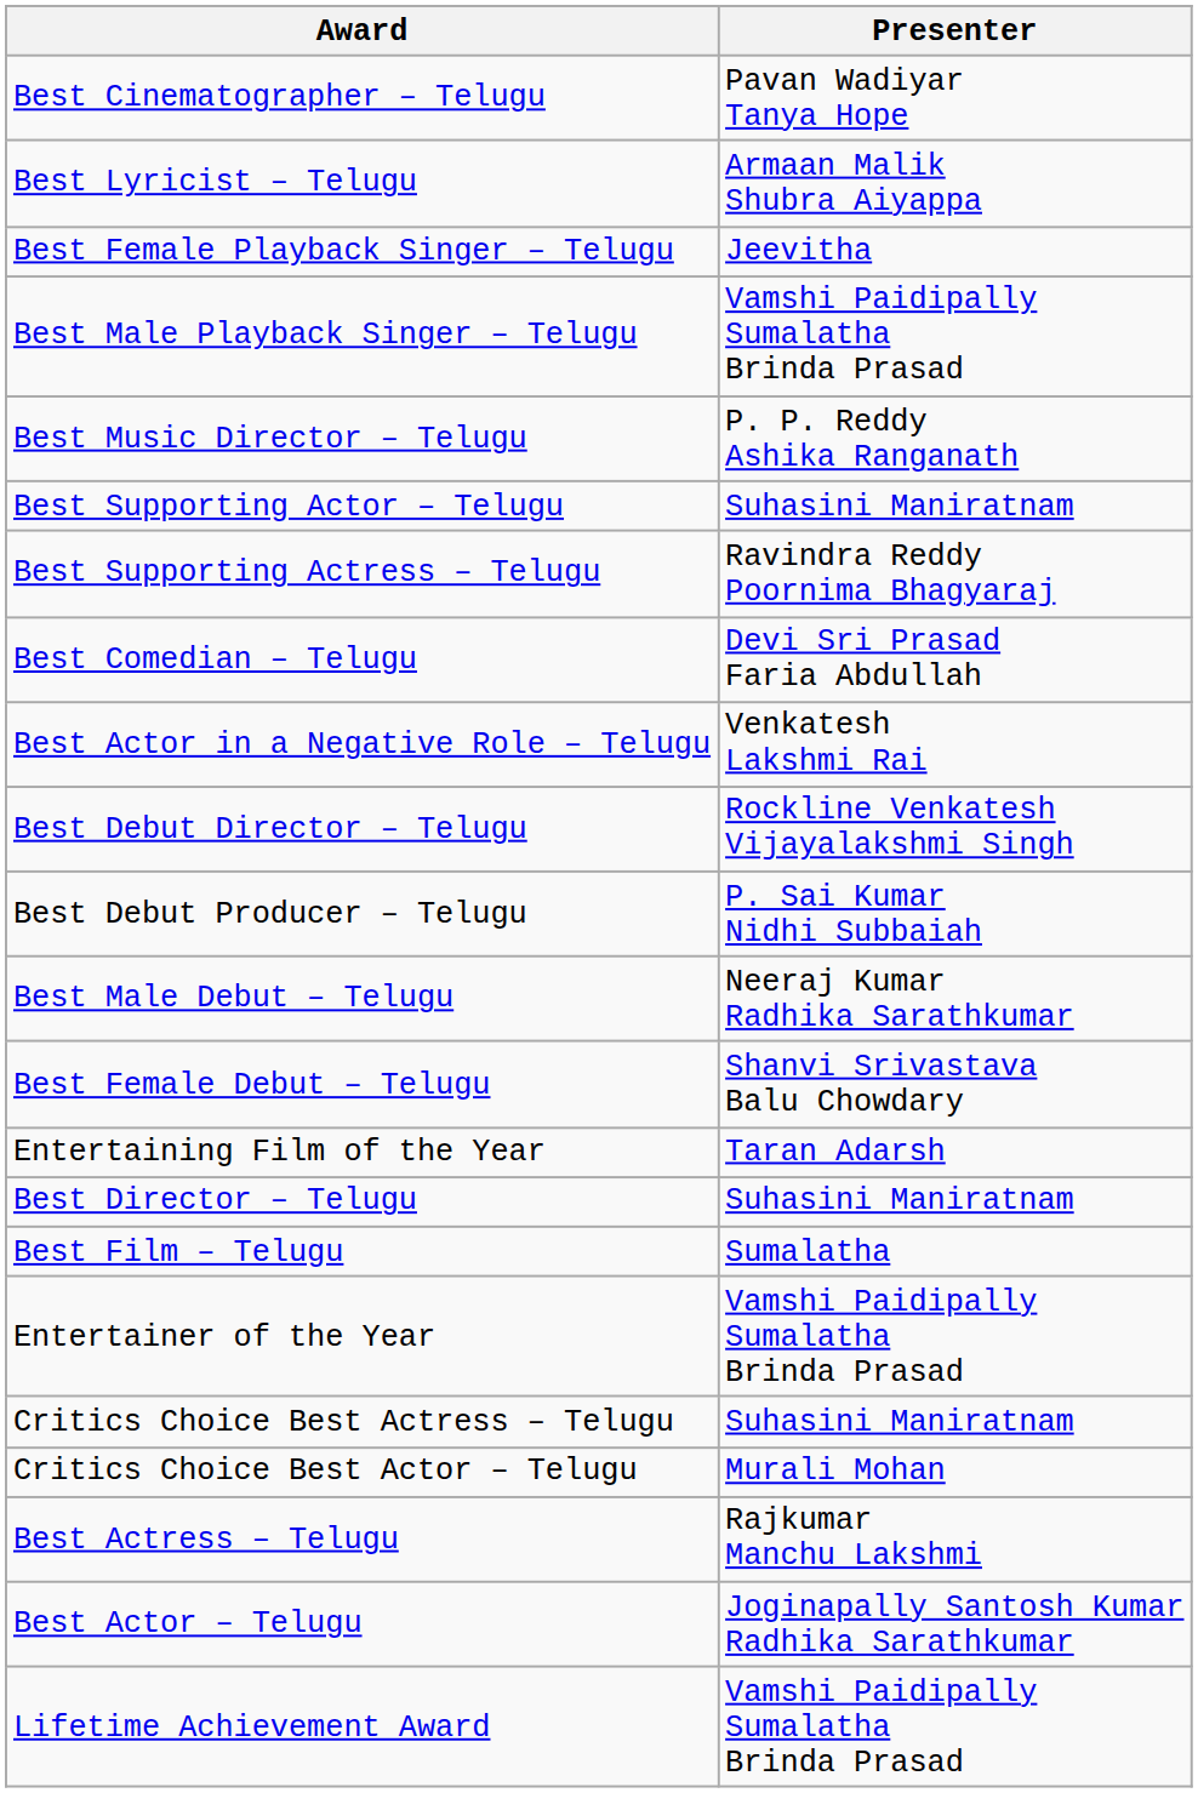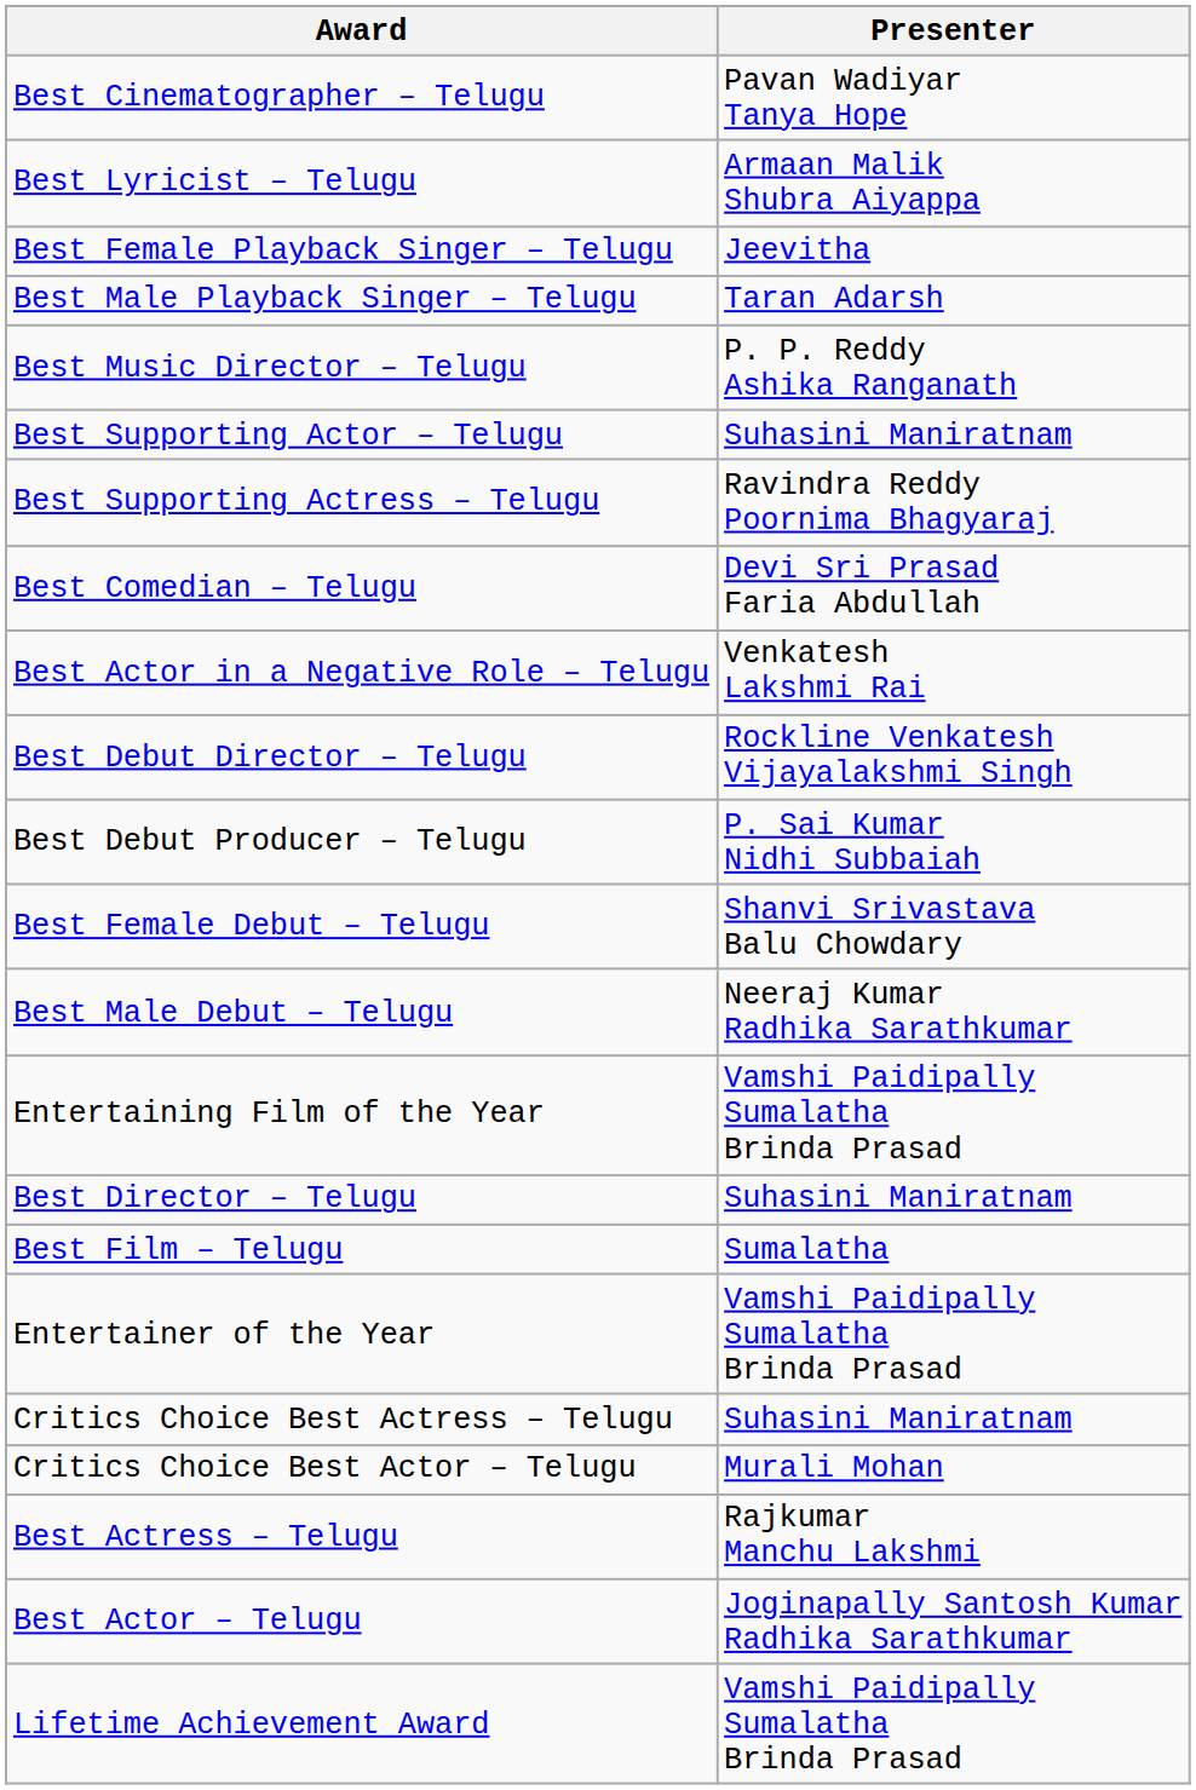 <table class="wikitable sortable">
 <tr>
 <th>Award</th>
 <th>Presenter</th>
 </tr>
 <tr>
 <td><a href='#'>Best Cinematographer – Telugu</a></td>
 <td>Pavan Wadiyar<br><a href='#'>Tanya Hope</a></td>
 </tr>
 <tr>
 <td><a href='#'>Best Lyricist – Telugu</a></td>
 <td><a href='#'>Armaan Malik</a><br><a href='#'>Shubra Aiyappa</a></td>
 </tr>
 <tr>
 <td><a href='#'>Best Female Playback Singer – Telugu</a></td>
 <td><a href='#'>Jeevitha</a></td>
 </tr>
 <tr>
 <td><a href='#'>Best Male Playback Singer – Telugu</a></td>
-<td><a href='#'>Vamshi Paidipally</a><br><a href='#'>Sumalatha</a><br>Brinda Prasad</td>
+<td><a href='#'>Taran Adarsh</a></td>
 </tr>
 <tr>
 <td><a href='#'>Best Music Director – Telugu</a></td>
 <td>P. P. Reddy<br><a href='#'>Ashika Ranganath</a></td>
 </tr>
 <tr>
 <td><a href='#'>Best Supporting Actor – Telugu</a></td>
 <td><a href='#'>Suhasini Maniratnam</a></td>
 </tr>
 <tr>
 <td><a href='#'>Best Supporting Actress – Telugu</a></td>
 <td>Ravindra Reddy<br><a href='#'>Poornima Bhagyaraj</a></td>
 </tr>
 <tr>
 <td><a href='#'>Best Comedian – Telugu</a></td>
 <td><a href='#'>Devi Sri Prasad</a><br>Faria Abdullah</td>
 </tr>
 <tr>
 <td><a href='#'>Best Actor in a Negative Role – Telugu</a></td>
 <td>Venkatesh<br><a href='#'>Lakshmi Rai</a></td>
 </tr>
 <tr>
 <td><a href='#'>Best Debut Director – Telugu</a></td>
 <td><a href='#'>Rockline Venkatesh</a><br><a href='#'>Vijayalakshmi Singh</a></td>
 </tr>
 <tr>
 <td>Best Debut Producer – Telugu</td>
 <td><a href='#'>P. Sai Kumar</a><br><a href='#'>Nidhi Subbaiah</a></td>
 </tr>
 <tr>
+<td><a href='#'>Best Female Debut – Telugu</a></td>
+<td><a href='#'>Shanvi Srivastava</a><br>Balu Chowdary</td>
+</tr>
+<tr>
 <td><a href='#'>Best Male Debut – Telugu</a></td>
 <td>Neeraj Kumar<br><a href='#'>Radhika Sarathkumar</a></td>
 </tr>
 <tr>
-<td><a href='#'>Best Female Debut – Telugu</a></td>
-<td><a href='#'>Shanvi Srivastava</a><br>Balu Chowdary</td>
-</tr>
-<tr>
 <td>Entertaining Film of the Year</td>
-<td><a href='#'>Taran Adarsh</a></td>
+<td><a href='#'>Vamshi Paidipally</a><br><a href='#'>Sumalatha</a><br>Brinda Prasad</td>
 </tr>
 <tr>
 <td><a href='#'>Best Director – Telugu</a></td>
 <td><a href='#'>Suhasini Maniratnam</a></td>
 </tr>
 <tr>
 <td><a href='#'>Best Film – Telugu</a></td>
 <td><a href='#'>Sumalatha</a></td>
 </tr>
 <tr>
 <td>Entertainer of the Year</td>
 <td><a href='#'>Vamshi Paidipally</a><br><a href='#'>Sumalatha</a><br>Brinda Prasad</td>
 </tr>
 <tr>
 <td>Critics Choice Best Actress – Telugu</td>
 <td><a href='#'>Suhasini Maniratnam</a></td>
 </tr>
 <tr>
 <td>Critics Choice Best Actor – Telugu</td>
 <td><a href='#'>Murali Mohan</a></td>
 </tr>
 <tr>
 <td><a href='#'>Best Actress – Telugu</a></td>
 <td>Rajkumar<br><a href='#'>Manchu Lakshmi</a></td>
 </tr>
 <tr>
 <td><a href='#'>Best Actor – Telugu</a></td>
 <td><a href='#'>Joginapally Santosh Kumar</a><br><a href='#'>Radhika Sarathkumar</a></td>
 </tr>
 <tr>
 <td><a href='#'>Lifetime Achievement Award</a></td>
 <td><a href='#'>Vamshi Paidipally</a><br><a href='#'>Sumalatha</a><br>Brinda Prasad</td>
 </tr>
 </table>
